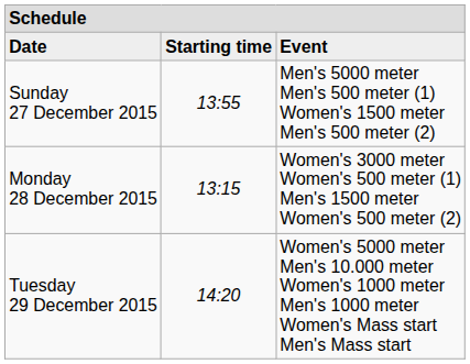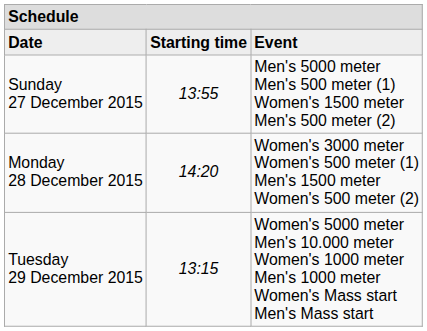 <table class="wikitable">
 <tr align=left bgcolor=#DDDDDD>
 <td colspan=3><strong>Schedule</strong></td>
 </tr>
 <tr align=left bgcolor=#EEEEEE>
 <td><strong>Date</strong></td>
 <td><strong>Starting time</strong></td>
 <td><strong>Event</strong></td>
 </tr>
 <tr>
 <td>Sunday <br> 27 December 2015</td>
 <td style="text-align:center"><em>13:55</em></td>
 <td>Men's 5000 meter <br> Men's 500 meter (1) <br> Women's 1500 meter <br> Men's 500 meter (2)</td>
 </tr>
 <tr>
 <td>Monday <br> 28 December 2015</td>
-<td style="text-align:center"><em>13:15</em></td>
+<td style="text-align:center"><em>14:20</em></td>
 <td>Women's 3000 meter <br> Women's 500 meter (1) <br> Men's 1500 meter <br> Women's 500 meter (2)</td>
 </tr>
 <tr>
 <td>Tuesday <br> 29 December 2015</td>
-<td style="text-align:center"><em>14:20</em></td>
+<td style="text-align:center"><em>13:15</em></td>
 <td>Women's 5000 meter <br> Men's 10.000 meter <br> Women's 1000 meter <br> Men's 1000 meter <br> Women's Mass start <br> Men's Mass start</td>
 </tr>
 </table>
